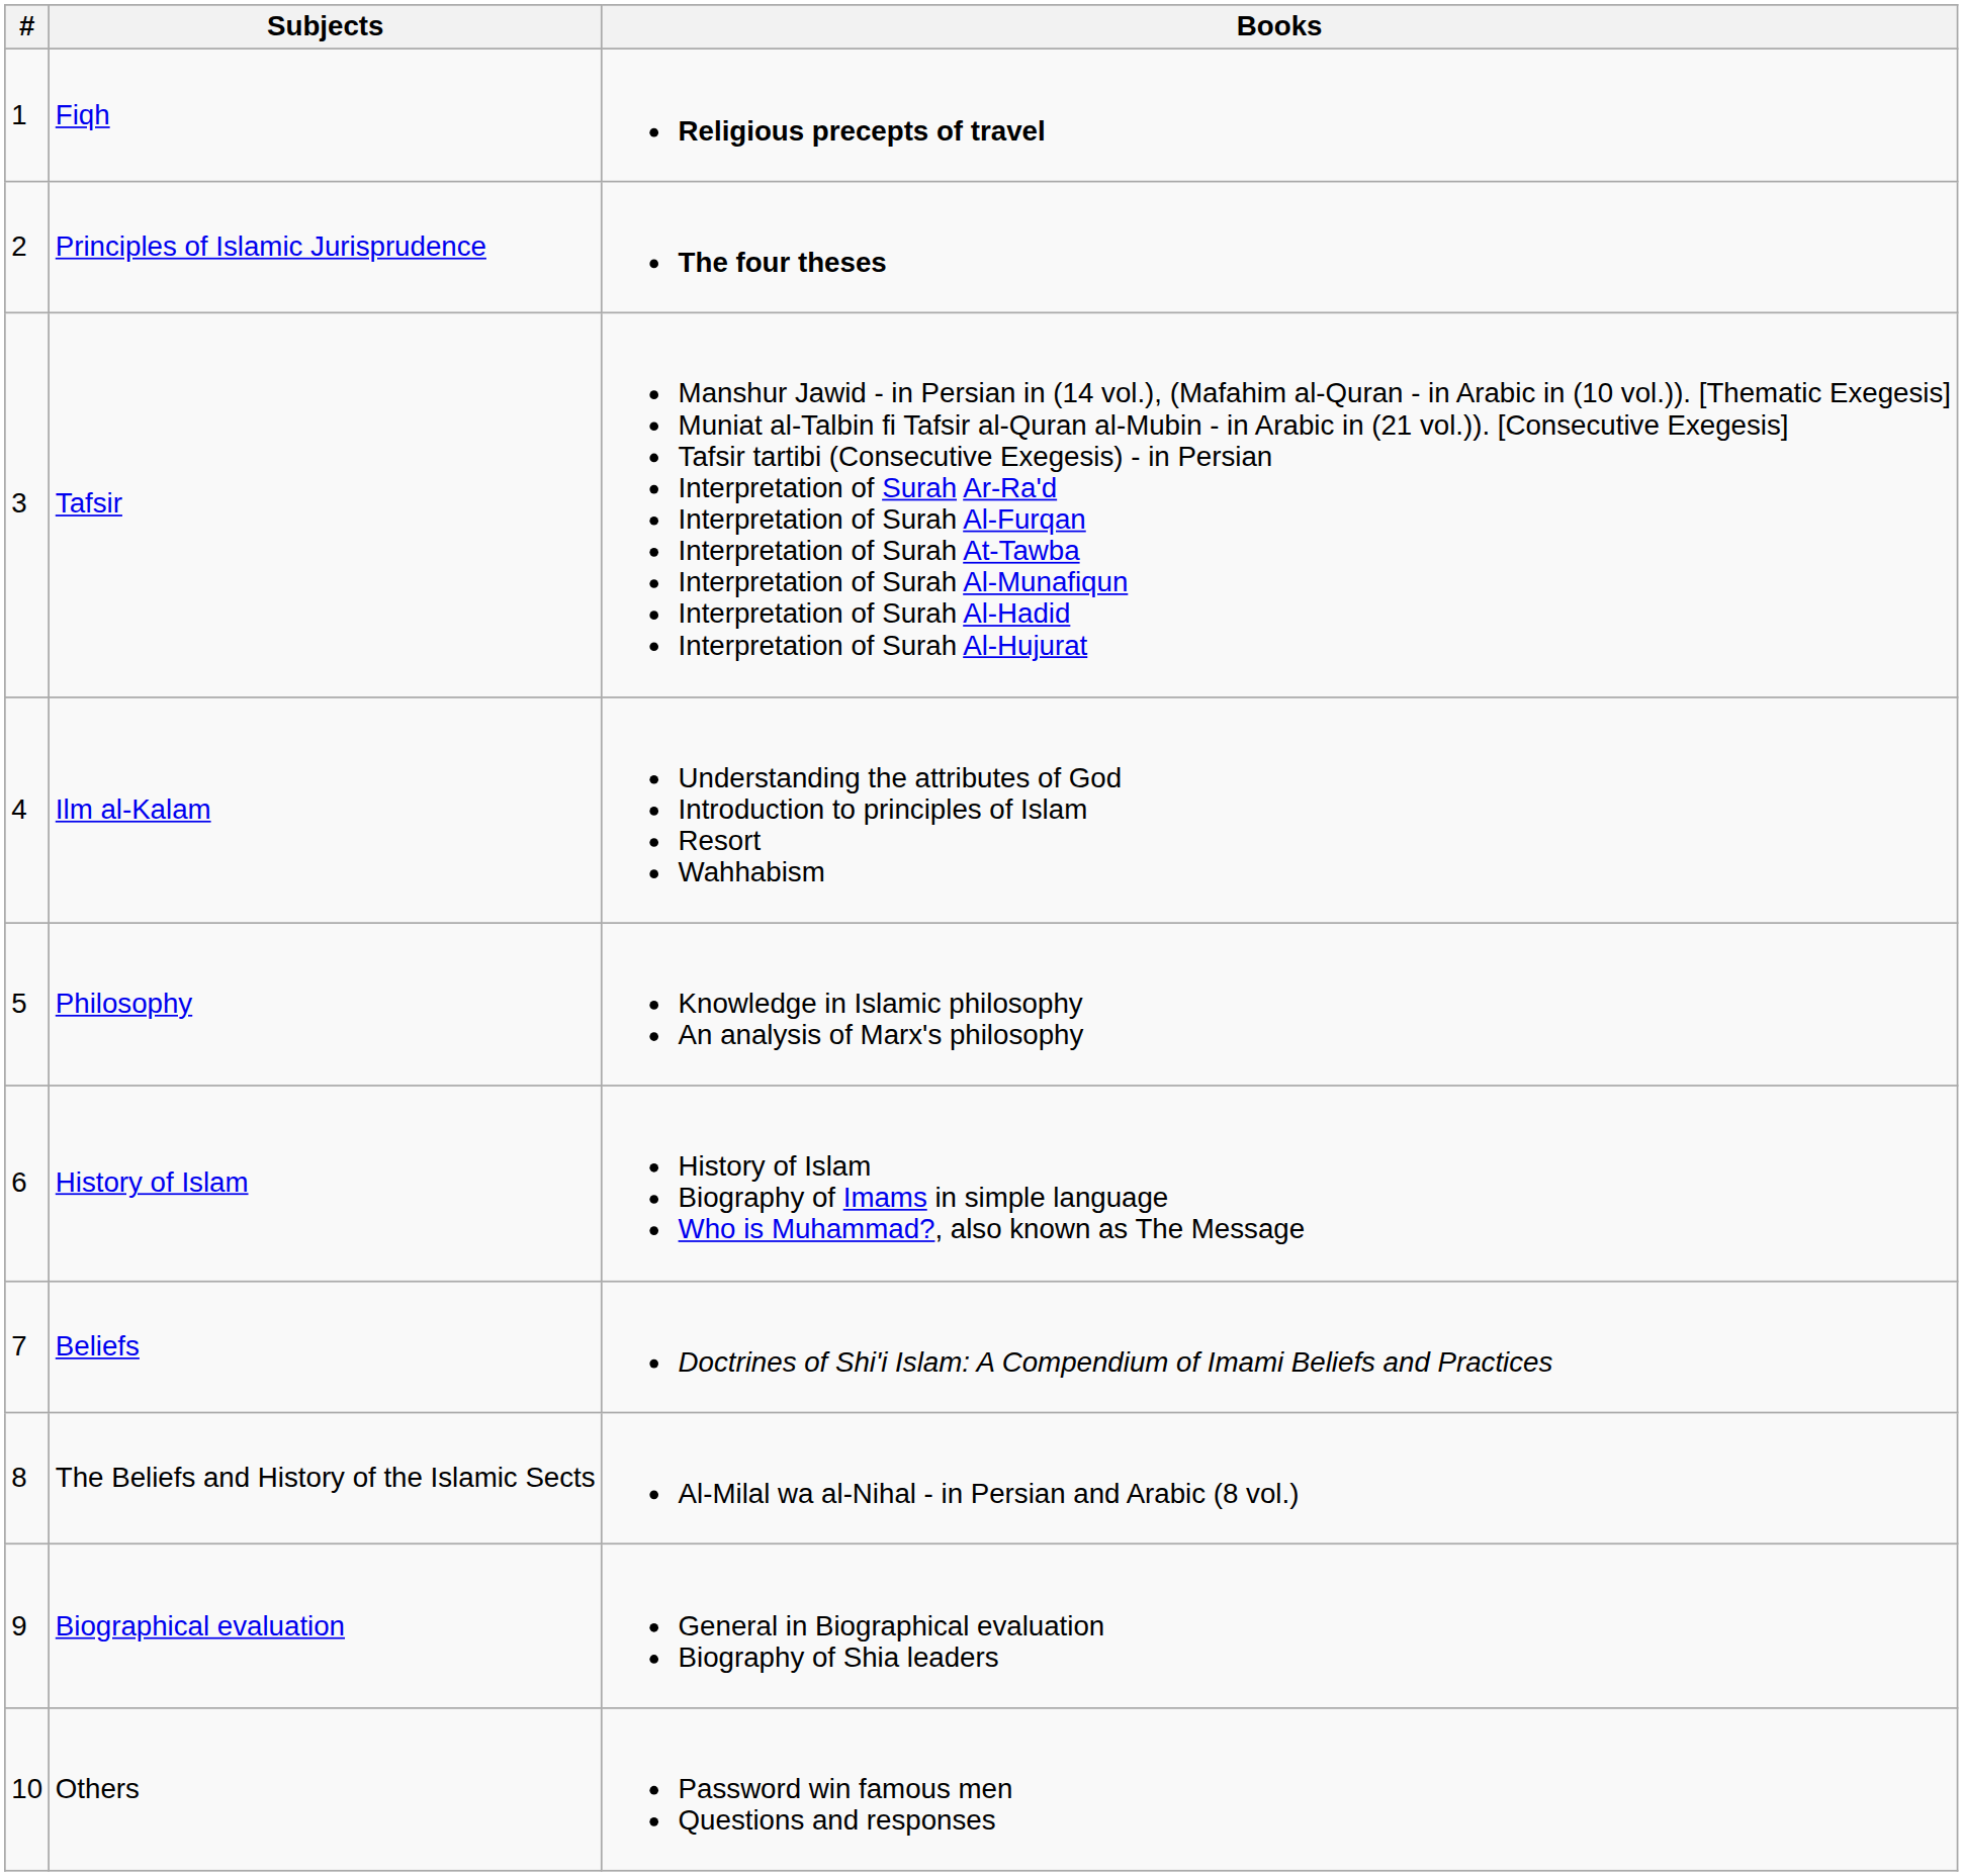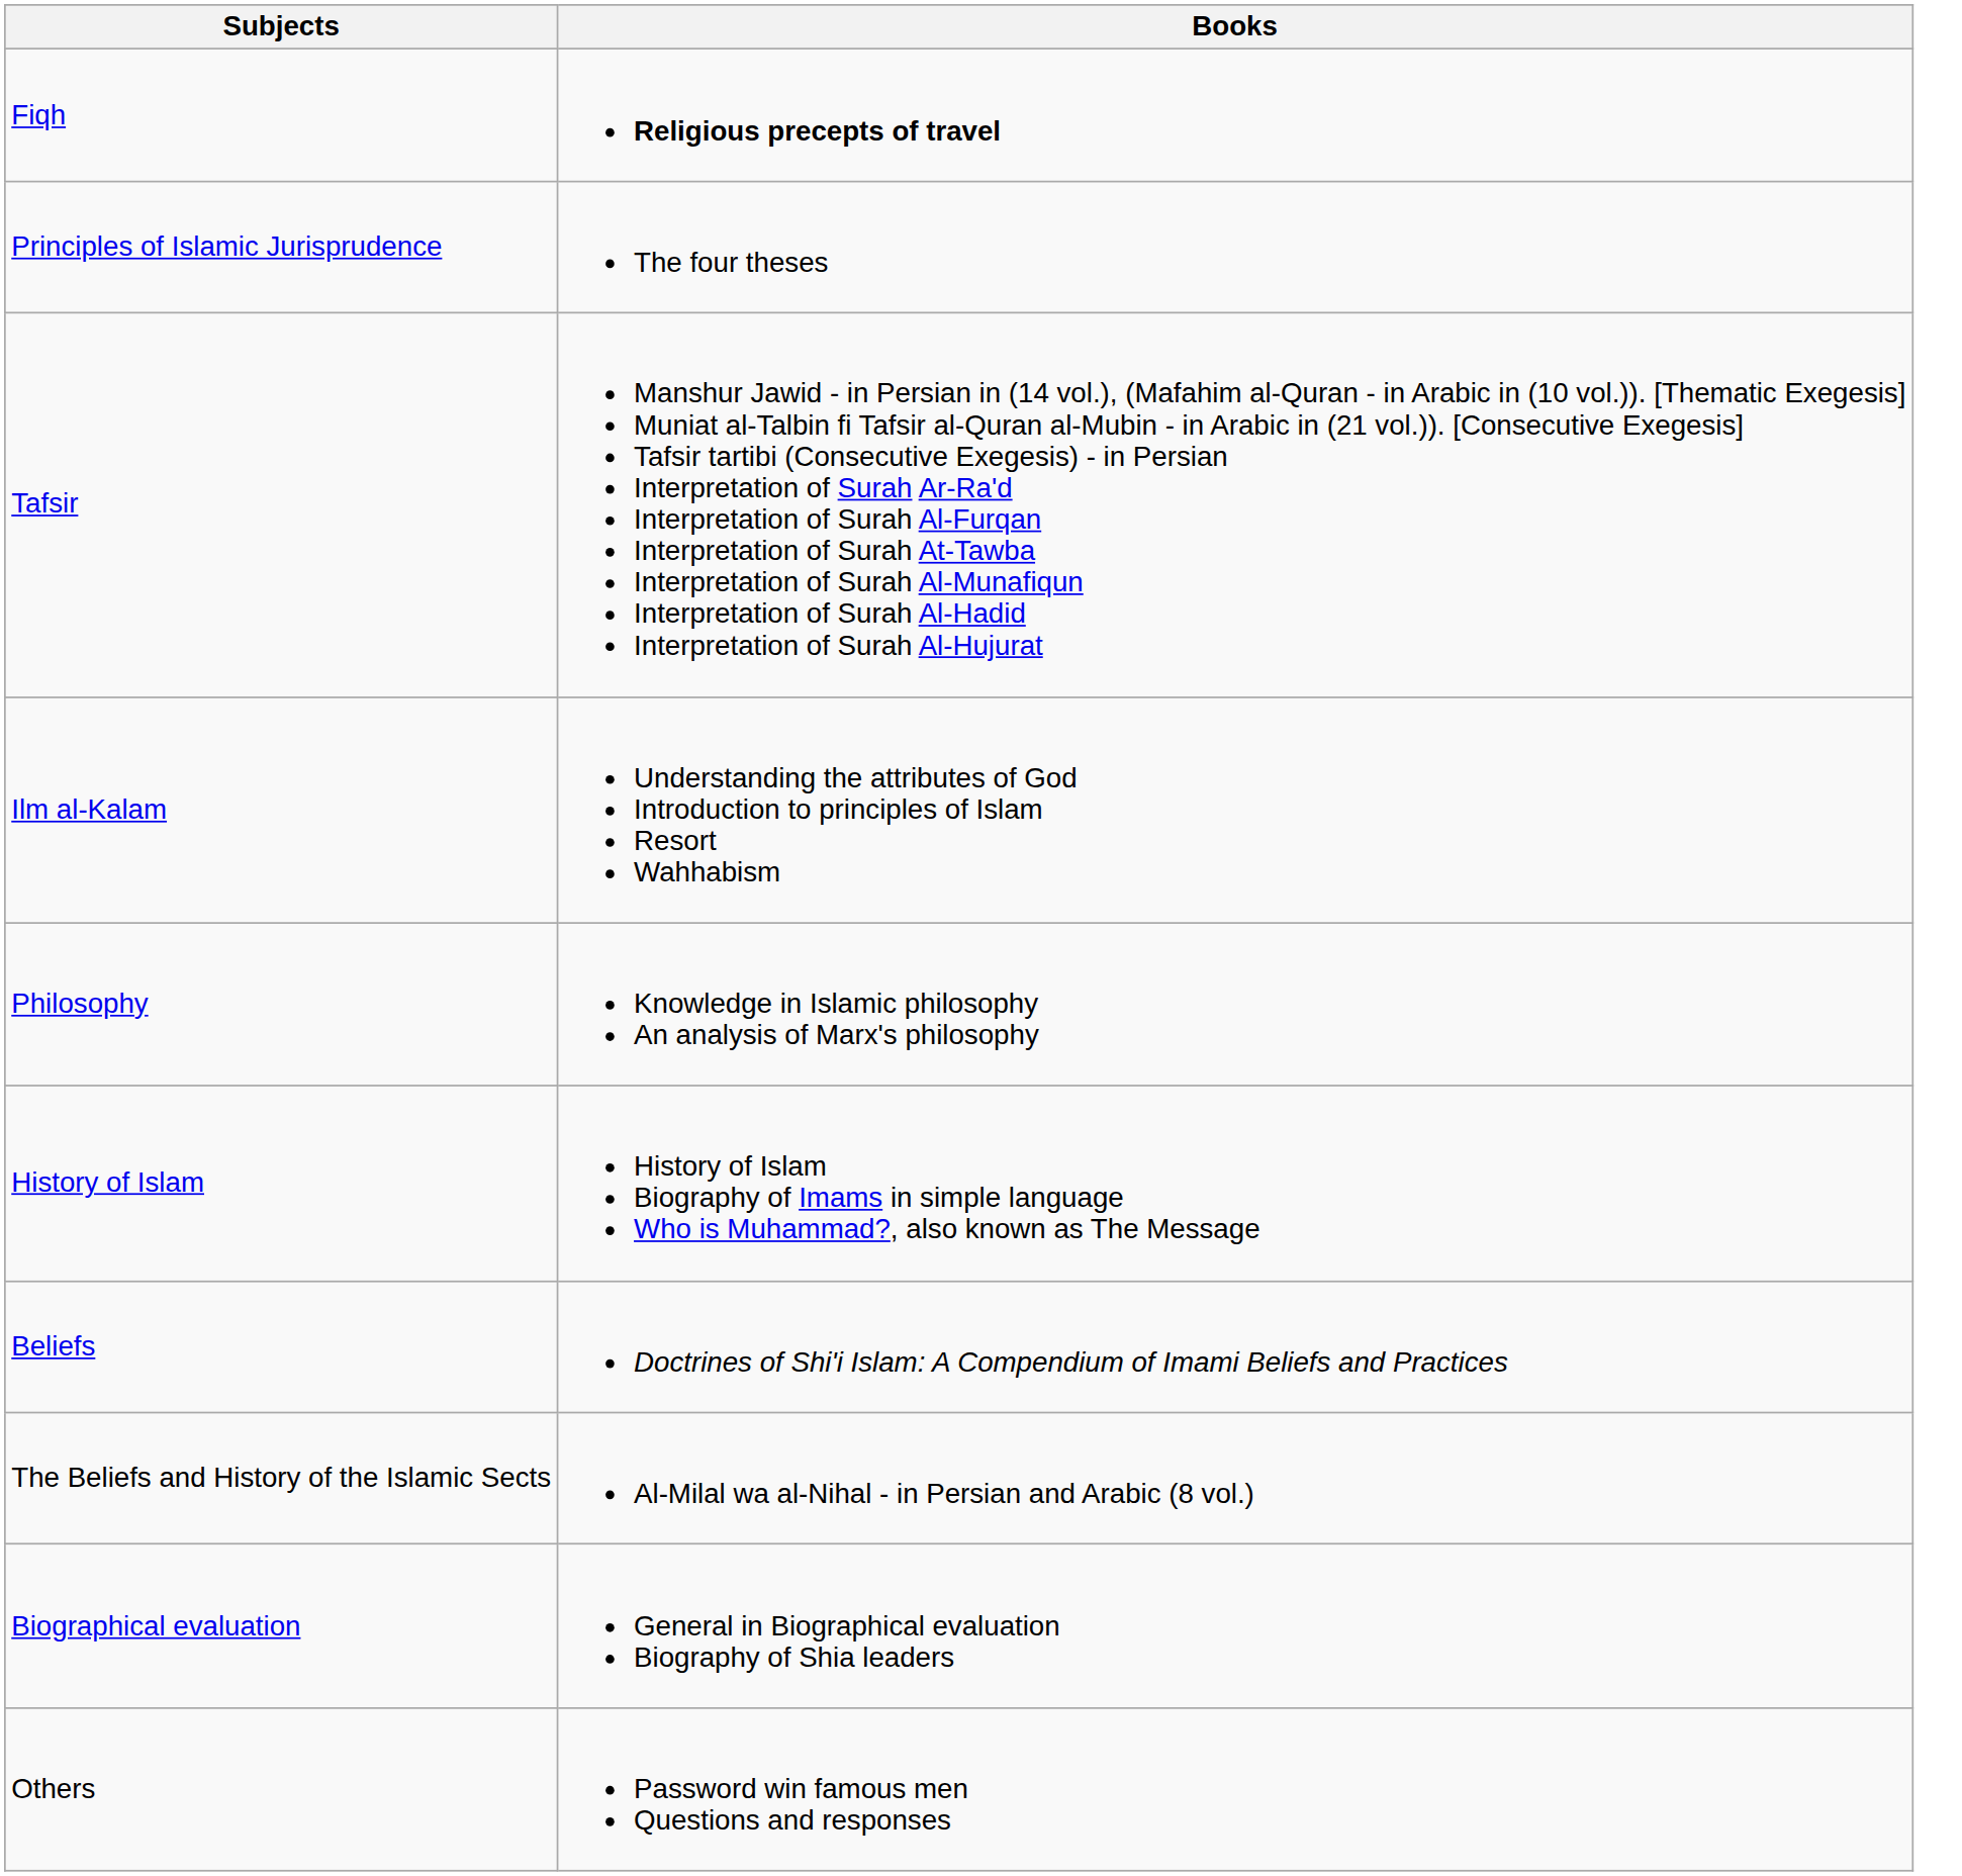 <table class="wikitable">
 <tr>
-<th>#</th>
 <th>Subjects</th>
 <th>Books</th>
 </tr>
 <tr>
-<td rowspan=1>1</td>
 <td><a href='#'>Fiqh</a></td>
 <td><strong><br><ul><li>Religious precepts of travel</li></ul></strong></td>
 </tr>
 <tr>
-<td rowspan=1>2</td>
 <td><a href='#'>Principles of Islamic Jurisprudence</a></td>
-<td><strong><br><ul><li>The four theses</li></ul></strong></td>
+<td><br><ul><li>The four theses</li></ul></td>
 </tr>
 <tr>
-<td rowspan=1>3</td>
 <td><a href='#'>Tafsir</a></td>
 <td><br><ul><li>Manshur Jawid - in Persian in (14 vol.), (Mafahim al-Quran - in Arabic in (10 vol.)). [Thematic Exegesis]</li><li>Muniat al-Talbin fi Tafsir al-Quran al-Mubin - in Arabic in (21 vol.)). [Consecutive Exegesis]</li><li>Tafsir tartibi (Consecutive Exegesis) - in Persian</li><li>Interpretation of <a href='#'>Surah</a> <a href='#'>Ar-Ra'd</a></li><li>Interpretation of Surah <a href='#'>Al-Furqan</a></li><li>Interpretation of Surah <a href='#'>At-Tawba</a></li><li>Interpretation of Surah <a href='#'>Al-Munafiqun</a></li><li>Interpretation of Surah <a href='#'>Al-Hadid</a></li><li>Interpretation of Surah <a href='#'>Al-Hujurat</a></li></ul></td>
 </tr>
 <tr>
-<td rowspan=1>4</td>
 <td><a href='#'>Ilm al-Kalam</a></td>
 <td><br><ul><li>Understanding the attributes of God</li><li>Introduction to principles of Islam</li><li>Resort</li><li>Wahhabism</li></ul></td>
 </tr>
 <tr>
-<td rowspan=1>5</td>
 <td><a href='#'>Philosophy</a></td>
 <td><br><ul><li>Knowledge in Islamic philosophy</li><li>An analysis of Marx's philosophy</li></ul></td>
 </tr>
 <tr>
-<td rowspan=1>6</td>
 <td><a href='#'>History of Islam</a></td>
 <td><br><ul><li>History of Islam</li><li>Biography of <a href='#'>Imams</a> in simple language</li><li><a href='#'>Who is Muhammad?</a>, also known as The Message</li></ul></td>
 </tr>
 <tr>
-<td>7</td>
 <td><a href='#'>Beliefs</a></td>
 <td><br><ul><li><em>Doctrines of Shi'i Islam: A Compendium of Imami Beliefs and Practices</em></li></ul></td>
 </tr>
 <tr>
-<td>8</td>
 <td>The Beliefs and History of the Islamic Sects</td>
 <td><br><ul><li>Al-Milal wa al-Nihal - in Persian and Arabic (8 vol.)</li></ul></td>
 </tr>
 <tr>
-<td rowspan="1">9</td>
 <td><a href='#'>Biographical evaluation</a></td>
 <td><br><ul><li>General in Biographical evaluation</li><li>Biography of Shia leaders</li></ul></td>
 </tr>
 <tr>
-<td rowspan="1">10</td>
 <td>Others</td>
 <td><br><ul><li>Password win famous men</li><li>Questions and responses</li></ul></td>
 </tr>
 </table>
